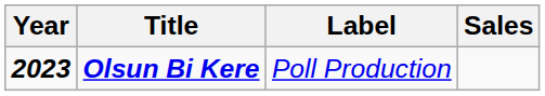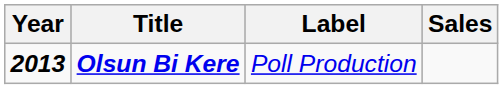 <table class="wikitable">
 <tr>
 <th>Year</th>
 <th>Title</th>
 <th>Label</th>
 <th>Sales</th>
 </tr>
 <tr>
-<td><strong><em>2023</em></strong></td>
+<td><strong><em>2013</em></strong></td>
 <td><strong><em><a href='#'>Olsun Bi Kere</a></em></strong></td>
 <td rowspan="2"><em><a href='#'>Poll Production</a></em></td>
 <td></td>
 </tr>
 </table>
